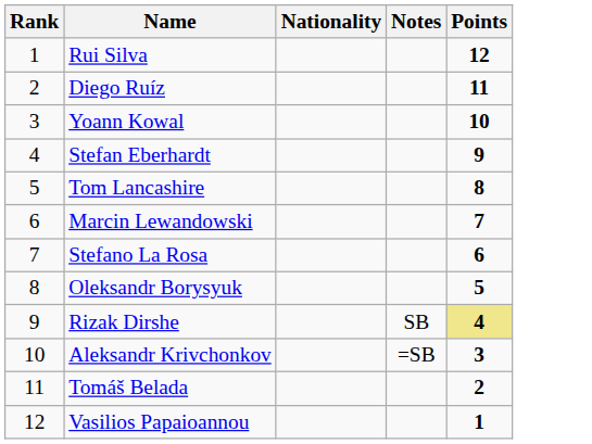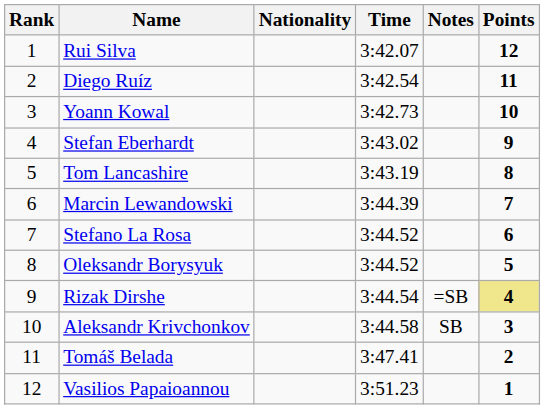 <table class="wikitable sortable" style="text-align:center">
 <tr>
 <th>Rank</th>
 <th>Name</th>
 <th>Nationality</th>
+<th>Time</th>
 <th>Notes</th>
 <th>Points</th>
 </tr>
 <tr>
 <td>1</td>
 <td align=left><a href='#'>Rui Silva</a></td>
 <td align=left></td>
+<td>3:42.07</td>
 <td></td>
 <td><strong>12</strong></td>
 </tr>
 <tr>
 <td>2</td>
 <td align=left><a href='#'>Diego Ruíz</a></td>
 <td align=left></td>
+<td>3:42.54</td>
 <td></td>
 <td><strong>11</strong></td>
 </tr>
 <tr>
 <td>3</td>
 <td align=left><a href='#'>Yoann Kowal</a></td>
 <td align=left></td>
+<td>3:42.73</td>
 <td></td>
 <td><strong>10</strong></td>
 </tr>
 <tr>
 <td>4</td>
 <td align=left><a href='#'>Stefan Eberhardt</a></td>
 <td align=left></td>
+<td>3:43.02</td>
 <td></td>
 <td><strong>9</strong></td>
 </tr>
 <tr>
 <td>5</td>
 <td align=left><a href='#'>Tom Lancashire</a></td>
 <td align=left></td>
+<td>3:43.19</td>
 <td></td>
 <td><strong>8</strong></td>
 </tr>
 <tr>
 <td>6</td>
 <td align=left><a href='#'>Marcin Lewandowski</a></td>
 <td align=left></td>
+<td>3:44.39</td>
 <td></td>
 <td><strong>7</strong></td>
 </tr>
 <tr>
 <td>7</td>
 <td align=left><a href='#'>Stefano La Rosa</a></td>
 <td align=left></td>
+<td>3:44.52</td>
 <td></td>
 <td><strong>6</strong></td>
 </tr>
 <tr>
 <td>8</td>
 <td align=left><a href='#'>Oleksandr Borysyuk</a></td>
 <td align=left></td>
+<td>3:44.52</td>
 <td></td>
 <td><strong>5</strong></td>
 </tr>
 <tr>
 <td>9</td>
 <td align=left><a href='#'>Rizak Dirshe</a></td>
 <td align=left></td>
-<td>SB</td>
+<td>3:44.54</td>
+<td>=SB</td>
 <td style="background: khaki;"><strong>4</strong></td>
 </tr>
 <tr>
 <td>10</td>
 <td align=left><a href='#'>Aleksandr Krivchonkov</a></td>
 <td align=left></td>
-<td>=SB</td>
+<td>3:44.58</td>
+<td>SB</td>
 <td><strong>3</strong></td>
 </tr>
 <tr>
 <td>11</td>
 <td align=left><a href='#'>Tomáš Belada</a></td>
 <td align=left></td>
+<td>3:47.41</td>
 <td></td>
 <td><strong>2</strong></td>
 </tr>
 <tr>
 <td>12</td>
 <td align=left><a href='#'>Vasilios Papaioannou</a></td>
 <td align=left></td>
+<td>3:51.23</td>
 <td></td>
 <td><strong>1</strong></td>
 </tr>
 </table>
